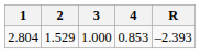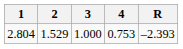 <table class="wikitable">
 <tr>
 <th>1</th>
 <th>2</th>
 <th>3</th>
 <th>4</th>
 <th>R</th>
 </tr>
 <tr>
 <td>2.804</td>
 <td>1.529</td>
 <td>1.000</td>
-<td>0.853</td>
+<td>0.753</td>
 <td>–2.393</td>
 </tr>
 </table>
